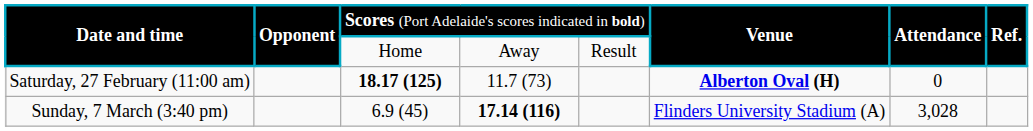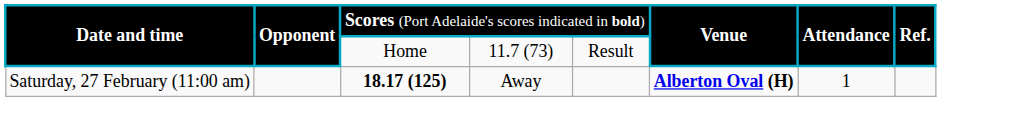 <table class="wikitable" style="font-size:90%; text-align:center;">
 <tr>
 <td style="background:black; color:white; border: solid #06AAC5 2px" rowspan=2><strong>Date and time</strong></td>
 <td style="background:black; color:white; border: solid #06AAC5 2px" rowspan=2><strong>Opponent</strong></td>
 <td style="background:black; color:white; border: solid #06AAC5 2px" colspan=3><strong>Scores</strong> <small>(Port Adelaide's scores indicated in <strong>bold</strong>)</small></td>
 <td style="background:black; color:white; border: solid #06AAC5 2px" rowspan=2><strong>Venue</strong></td>
 <td style="background:black; color:white; border: solid #06AAC5 2px" rowspan=2><strong>Attendance</strong></td>
 <td style="background:black; color:white; border: solid #06AAC5 2px" rowspan=2><strong>Ref.</strong></td>
 </tr>
 <tr>
 <td>Home</td>
-<td>Away</td>
+<td>11.7 (73)</td>
 <td>Result</td>
 </tr>
 <tr>
 <td>Saturday, 27 February (11:00 am)</td>
 <td></td>
 <td><strong>18.17 (125)</strong></td>
-<td>11.7 (73)</td>
+<td>Away</td>
 <td></td>
 <td><strong><a href='#'>Alberton Oval</a> (H)</strong></td>
-<td>0</td>
-<td></td>
-</tr>
-<tr>
-<td>Sunday, 7 March (3:40 pm)</td>
-<td></td>
-<td>6.9 (45)</td>
-<td><strong>17.14 (116)</strong></td>
-<td></td>
-<td><a href='#'>Flinders University Stadium</a> (A)</td>
-<td>3,028</td>
+<td>1</td>
 <td></td>
 </tr>
 </table>
